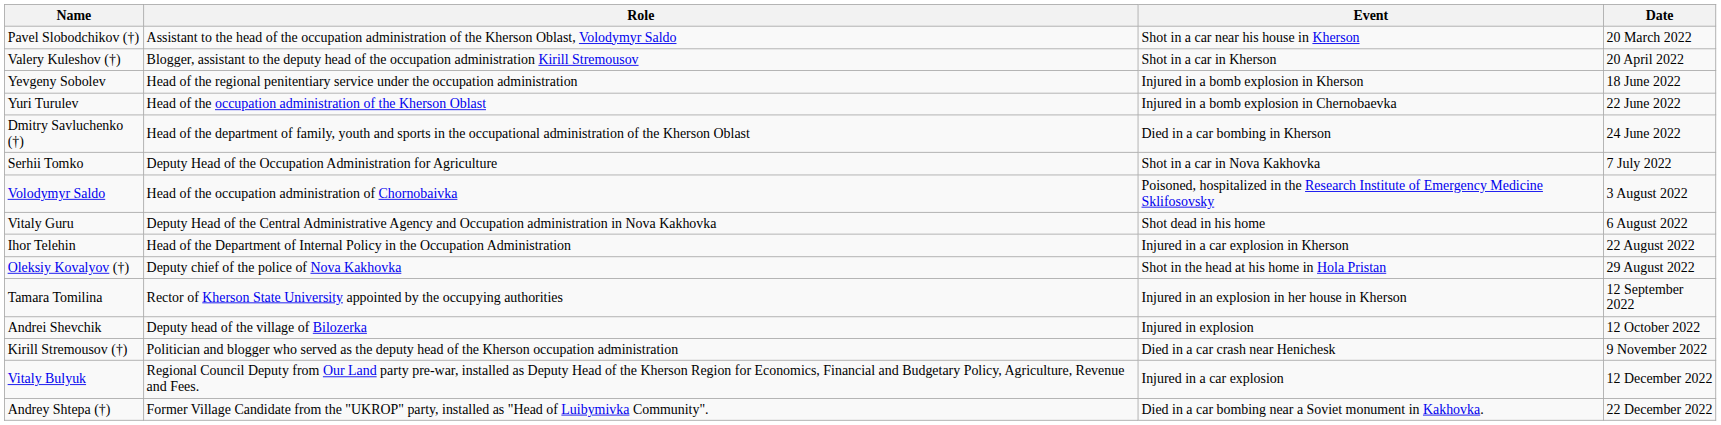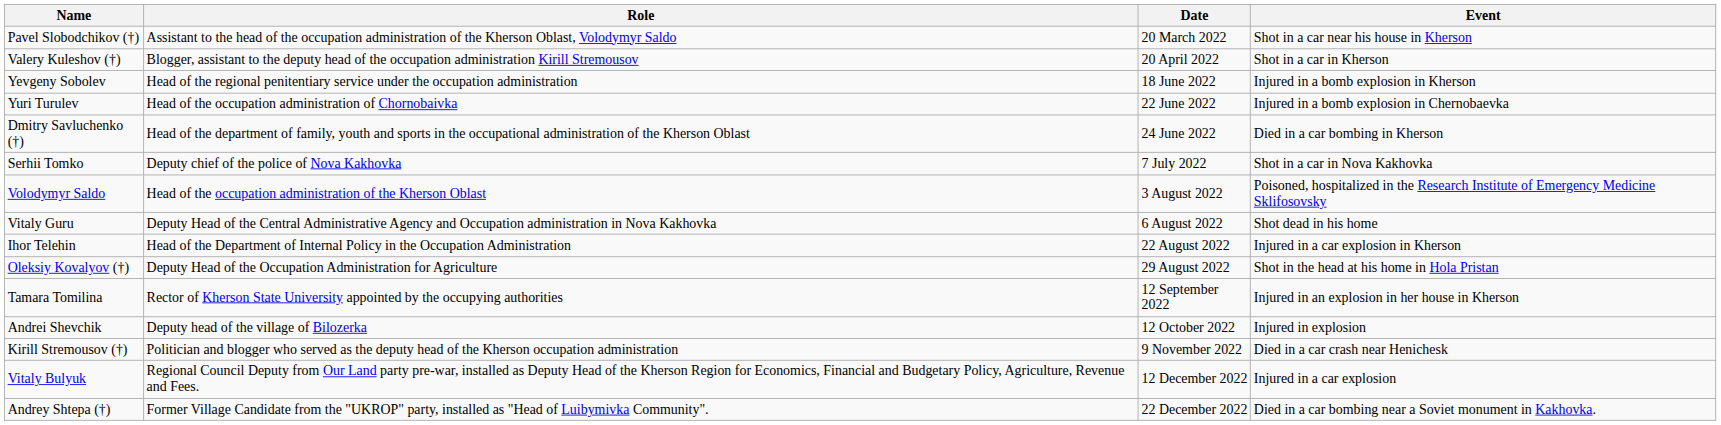 <table class="wikitable sortable">
 <tr>
 <th>Name</th>
 <th>Role</th>
+<th>Date</th>
 <th>Event</th>
-<th>Date</th>
 </tr>
 <tr>
 <td>Pavel Slobodchikov (†)</td>
 <td>Assistant to the head of the occupation administration of the Kherson Oblast, <a href='#'>Volodymyr Saldo</a></td>
+<td>20 March 2022</td>
 <td>Shot in a car near his house in <a href='#'>Kherson</a></td>
-<td>20 March 2022</td>
 </tr>
 <tr>
 <td>Valery Kuleshov (†)</td>
 <td>Blogger, assistant to the deputy head of the occupation administration <a href='#'>Kirill Stremousov</a></td>
+<td>20 April 2022</td>
 <td>Shot in a car in Kherson</td>
-<td>20 April 2022</td>
 </tr>
 <tr>
 <td>Yevgeny Sobolev</td>
 <td>Head of the regional penitentiary service under the occupation administration</td>
+<td>18 June 2022</td>
 <td>Injured in a bomb explosion in Kherson</td>
-<td>18 June 2022</td>
 </tr>
 <tr>
 <td>Yuri Turulev</td>
-<td>Head of the <a href='#'>occupation administration of the Kherson Oblast</a></td>
+<td>Head of the occupation administration of <a href='#'>Chornobaivka</a></td>
+<td>22 June 2022</td>
 <td>Injured in a bomb explosion in Chernobaevka</td>
-<td>22 June 2022</td>
 </tr>
 <tr>
 <td>Dmitry Savluchenko (†)</td>
 <td>Head of the department of family, youth and sports in the occupational administration of the Kherson Oblast</td>
+<td>24 June 2022</td>
 <td>Died in a car bombing in Kherson</td>
-<td>24 June 2022</td>
 </tr>
 <tr>
 <td>Serhii Tomko</td>
-<td>Deputy Head of the Occupation Administration for Agriculture</td>
+<td>Deputy chief of the police of <a href='#'>Nova Kakhovka</a></td>
+<td>7 July 2022</td>
 <td>Shot in a car in Nova Kakhovka</td>
-<td>7 July 2022</td>
 </tr>
 <tr>
 <td><a href='#'>Volodymyr Saldo</a></td>
-<td>Head of the occupation administration of <a href='#'>Chornobaivka</a></td>
+<td>Head of the <a href='#'>occupation administration of the Kherson Oblast</a></td>
+<td>3 August 2022</td>
 <td>Poisoned, hospitalized in the <a href='#'>Research Institute of Emergency Medicine Sklifosovsky</a></td>
-<td>3 August 2022</td>
 </tr>
 <tr>
 <td>Vitaly Guru</td>
 <td>Deputy Head of the Central Administrative Agency and Occupation administration in Nova Kakhovka</td>
+<td>6 August 2022</td>
 <td>Shot dead in his home</td>
-<td>6 August 2022</td>
 </tr>
 <tr>
 <td>Ihor Telehin</td>
 <td>Head of the Department of Internal Policy in the Occupation Administration</td>
+<td>22 August 2022</td>
 <td>Injured in a car explosion in Kherson</td>
-<td>22 August 2022</td>
 </tr>
 <tr>
 <td><a href='#'>Oleksiy Kovalyov</a> (†)</td>
-<td>Deputy chief of the police of <a href='#'>Nova Kakhovka</a></td>
+<td>Deputy Head of the Occupation Administration for Agriculture</td>
+<td>29 August 2022</td>
 <td>Shot in the head at his home in <a href='#'>Hola Pristan</a></td>
-<td>29 August 2022</td>
 </tr>
 <tr>
 <td>Tamara Tomilina</td>
 <td>Rector of <a href='#'>Kherson State University</a> appointed by the occupying authorities</td>
+<td>12 September 2022</td>
 <td>Injured in an explosion in her house in Kherson</td>
-<td>12 September 2022</td>
 </tr>
 <tr>
 <td>Andrei Shevchik</td>
 <td>Deputy head of the village of <a href='#'>Bilozerka</a></td>
+<td>12 October 2022</td>
 <td>Injured in explosion</td>
-<td>12 October 2022</td>
 </tr>
 <tr>
 <td>Kirill Stremousov (†)</td>
 <td>Politician and blogger who served as the deputy head of the Kherson occupation administration</td>
+<td>9 November 2022</td>
 <td>Died in a car crash near Henichesk</td>
-<td>9 November 2022</td>
 </tr>
 <tr>
 <td><a href='#'>Vitaly Bulyuk</a></td>
 <td>Regional Council Deputy from <a href='#'>Our Land</a> party pre-war, installed as Deputy Head of the Kherson Region for Economics, Financial and Budgetary Policy, Agriculture, Revenue and Fees.</td>
+<td>12 December 2022</td>
 <td>Injured in a car explosion</td>
-<td>12 December 2022</td>
 </tr>
 <tr>
 <td>Andrey Shtepa (†)</td>
 <td>Former Village Candidate from the "UKROP" party, installed as "Head of <a href='#'>Luibymivka</a> Community".</td>
+<td>22 December 2022</td>
 <td>Died in a car bombing near a Soviet monument in <a href='#'>Kakhovka</a>.</td>
-<td>22 December 2022</td>
 </tr>
 </table>
